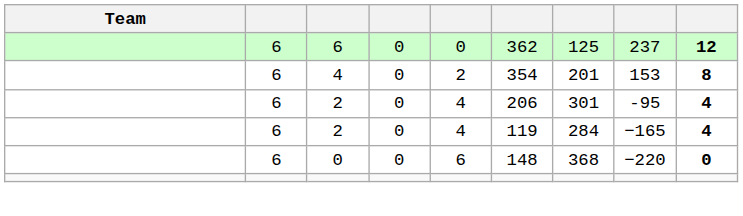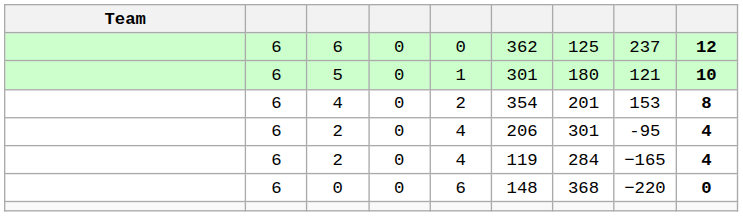 <table class=wikitable style="text-align:center">
 <tr>
 <th width=175>Team</th>
 <th width=40></th>
 <th width=40></th>
 <th width=40></th>
 <th width=40></th>
 <th width=40></th>
 <th width=40></th>
 <th width=40></th>
 <th width=40></th>
 </tr>
 <tr style="background:#ccffcc">
 <td align=left><strong></strong></td>
 <td>6</td>
 <td>6</td>
 <td>0</td>
 <td>0</td>
 <td>362</td>
 <td>125</td>
 <td>237</td>
 <td><strong>12</strong></td>
+</tr>
+<tr style="background:#ccffcc">
+<td align=left><strong></strong></td>
+<td>6</td>
+<td>5</td>
+<td>0</td>
+<td>1</td>
+<td>301</td>
+<td>180</td>
+<td>121</td>
+<td><strong>10</strong></td>
 </tr>
 <tr style="background:white;">
 <td align=left></td>
 <td>6</td>
 <td>4</td>
 <td>0</td>
 <td>2</td>
 <td>354</td>
 <td>201</td>
 <td>153</td>
 <td><strong>8</strong></td>
 </tr>
 <tr style="background:white;">
 <td align=left></td>
 <td>6</td>
 <td>2</td>
 <td>0</td>
 <td>4</td>
 <td>206</td>
 <td>301</td>
 <td>-95</td>
 <td><strong>4</strong></td>
 </tr>
 <tr style="background:white;">
 <td align=left></td>
 <td>6</td>
 <td>2</td>
 <td>0</td>
 <td>4</td>
 <td>119</td>
 <td>284</td>
 <td>−165</td>
 <td><strong>4</strong></td>
 </tr>
 <tr style="background:white;">
 <td align=left></td>
 <td>6</td>
 <td>0</td>
 <td>0</td>
 <td>6</td>
 <td>148</td>
 <td>368</td>
 <td>−220</td>
 <td><strong>0</strong></td>
 </tr>
 <tr>
 <td align=left></td>
 <td></td>
 <td></td>
 <td></td>
 <td></td>
 <td></td>
 <td></td>
 <td></td>
 <td></td>
 </tr>
 </table>
